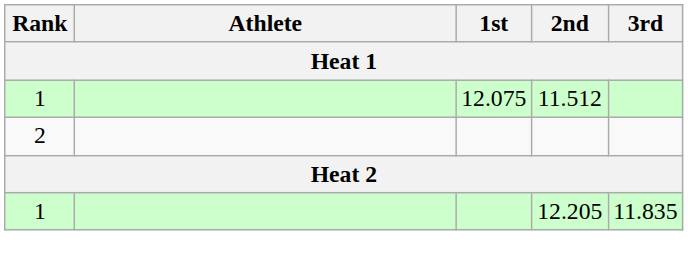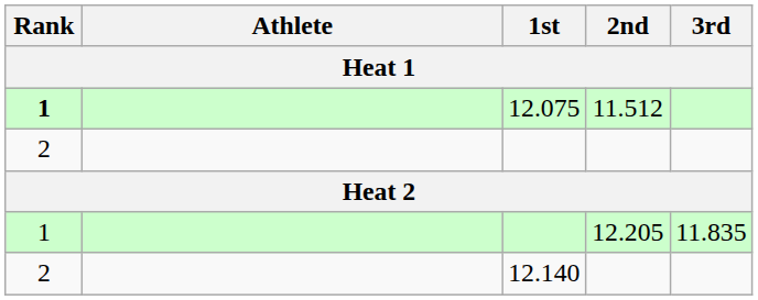 <table class=wikitable style="text-align:center">
 <tr>
 <th width=40>Rank</th>
 <th width=250>Athlete</th>
 <th width=40>1st</th>
 <th width=40>2nd</th>
 <th width=40>3rd</th>
 </tr>
 <tr>
 <th colspan=5>Heat 1</th>
 </tr>
 <tr bgcolor="ccffcc">
-<td>1</td>
+<td><strong>1</strong></td>
 <td align=left></td>
 <td>12.075</td>
 <td>11.512</td>
 <td></td>
 </tr>
 <tr>
 <td>2</td>
 <td align=left></td>
 <td></td>
 <td></td>
 <td></td>
 </tr>
 <tr>
 <th colspan=5>Heat 2</th>
 </tr>
 <tr bgcolor="ccffcc">
 <td>1</td>
 <td align=left></td>
 <td></td>
 <td>12.205</td>
 <td>11.835</td>
 </tr>
+<tr>
+<td>2</td>
+<td align=left></td>
+<td>12.140</td>
+<td></td>
+<td></td>
+</tr>
 </table>
